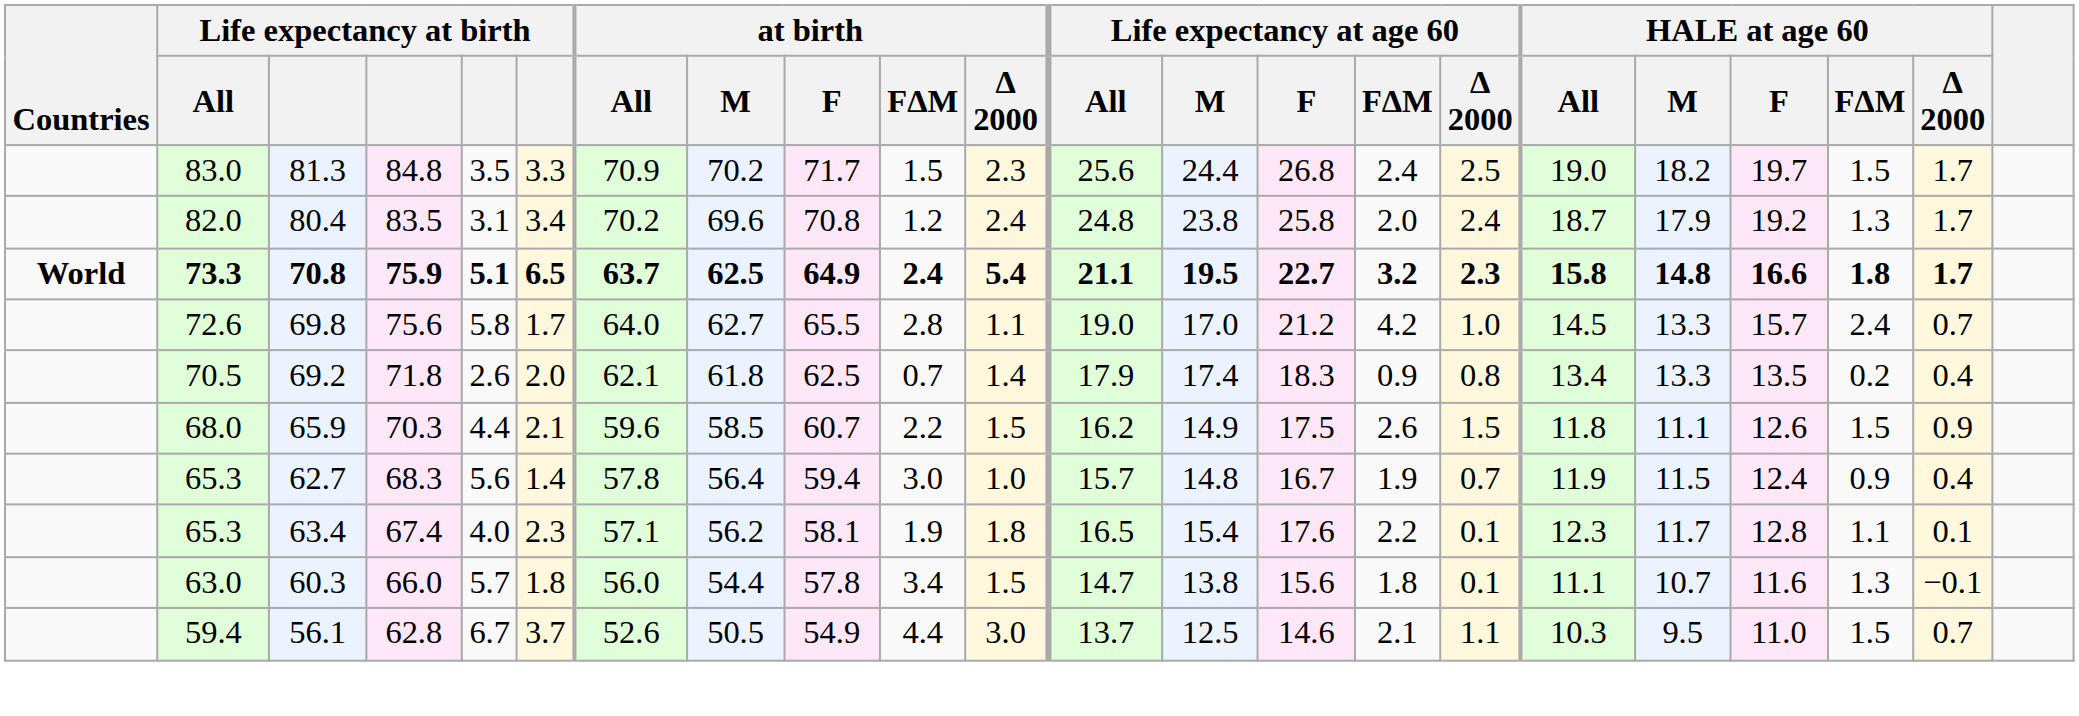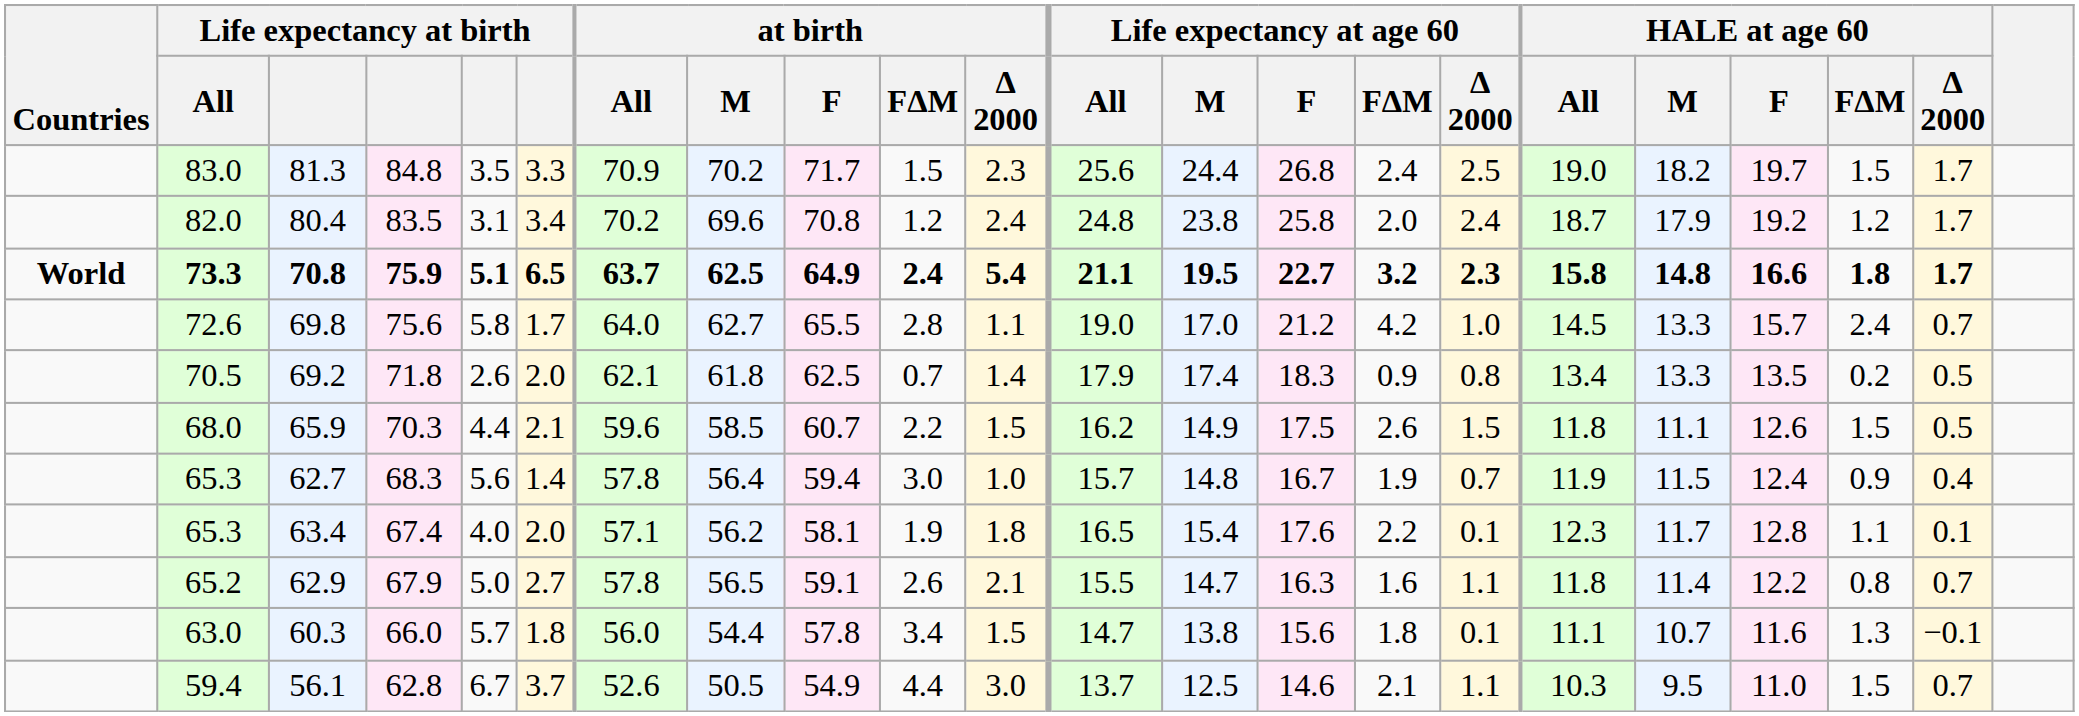 <table class="wikitable sortable static-row-numbers sort-under" style="text-align:right;">
 <tr class="static-row-header" style="text-align:center;vertical-align:bottom;">
 <th rowspan=2>Countries</th>
 <th colspan=5>Life expectancy at birth</th>
 <th colspan=5 style="border-left-width:2px;"> at birth</th>
 <th colspan=5 style="border-left-width:3px;">Life expectancy at age 60</th>
 <th colspan=5 style="border-left-width:2px;">HALE at age 60</th>
 <th rowspan=2 style="width:2em;"></th>
 </tr>
 <tr>
 <th style="width:3em;">All</th>
 <th style="width:2.5em;"></th>
 <th style="width:2.5em;"></th>
 <th></th>
 <th></th>
 <th style="width:3em; border-left-width:2px;">All</th>
 <th style="width:2.5em;">M</th>
 <th style="width:2.5em;">F</th>
 <th>FΔM</th>
 <th>Δ<br>2000</th>
 <th style="width:3em; border-left-width:3px;">All</th>
 <th style="width:2.5em;">M</th>
 <th style="width:2.5em;">F</th>
 <th>FΔM</th>
 <th>Δ<br>2000</th>
 <th style="width:3em; border-left-width:2px;">All</th>
 <th style="width:2.5em;">M</th>
 <th style="width:2.5em;">F</th>
 <th>FΔM</th>
 <th>Δ<br>2000</th>
 </tr>
 <tr>
 <td align=left></td>
 <td style="text-align:center; background:#e0ffd8;">83.0</td>
 <td style="text-align:center; background:#eaf3ff;">81.3</td>
 <td style="text-align:center; background:#fee7f6;">84.8</td>
 <td style="text-align:center;">3.5</td>
 <td style="text-align:center; background:#fff8dc;">3.3</td>
 <td style="text-align:center; background:#e0ffd8; border-left-width:2px;">70.9</td>
 <td style="text-align:center; background:#eaf3ff;">70.2</td>
 <td style="text-align:center; background:#fee7f6;">71.7</td>
 <td style="text-align:center;">1.5</td>
 <td style="text-align:center; background:#fff8dc;">2.3</td>
 <td style="text-align:center; background:#e0ffd8; border-left-width:3px;">25.6</td>
 <td style="text-align:center; background:#eaf3ff;">24.4</td>
 <td style="text-align:center; background:#fee7f6;">26.8</td>
 <td style="text-align:center;">2.4</td>
 <td style="text-align:center; background:#fff8dc;">2.5</td>
 <td style="text-align:center; background:#e0ffd8; border-left-width:2px;">19.0</td>
 <td style="text-align:center; background:#eaf3ff;">18.2</td>
 <td style="text-align:center; background:#fee7f6;">19.7</td>
 <td style="text-align:center;">1.5</td>
 <td style="text-align:center; background:#fff8dc;">1.7</td>
 <td align=center></td>
 </tr>
 <tr>
 <td align=left></td>
 <td style="text-align:center; background:#e0ffd8;">82.0</td>
 <td style="text-align:center; background:#eaf3ff;">80.4</td>
 <td style="text-align:center; background:#fee7f6;">83.5</td>
 <td style="text-align:center;">3.1</td>
 <td style="text-align:center; background:#fff8dc;">3.4</td>
 <td style="text-align:center; background:#e0ffd8; border-left-width:2px;">70.2</td>
 <td style="text-align:center; background:#eaf3ff;">69.6</td>
 <td style="text-align:center; background:#fee7f6;">70.8</td>
 <td style="text-align:center;">1.2</td>
 <td style="text-align:center; background:#fff8dc;">2.4</td>
 <td style="text-align:center; background:#e0ffd8; border-left-width:3px;">24.8</td>
 <td style="text-align:center; background:#eaf3ff;">23.8</td>
 <td style="text-align:center; background:#fee7f6;">25.8</td>
 <td style="text-align:center;">2.0</td>
 <td style="text-align:center; background:#fff8dc;">2.4</td>
 <td style="text-align:center; background:#e0ffd8; border-left-width:2px;">18.7</td>
 <td style="text-align:center; background:#eaf3ff;">17.9</td>
 <td style="text-align:center; background:#fee7f6;">19.2</td>
-<td style="text-align:center;">1.3</td>
+<td style="text-align:center;">1.2</td>
 <td style="text-align:center; background:#fff8dc;">1.7</td>
 <td align=center></td>
 </tr>
 <tr class=static-row-header>
 <td align=center><strong>World</strong></td>
 <td style="text-align:center; background:#e0ffd8;"><strong>73.3</strong></td>
 <td style="text-align:center; background:#eaf3ff;"><strong>70.8</strong></td>
 <td style="text-align:center; background:#fee7f6;"><strong>75.9</strong></td>
 <td style="text-align:center;"><strong>5.1</strong></td>
 <td style="text-align:center; background:#fff8dc;"><strong>6.5</strong></td>
 <td style="text-align:center; background:#e0ffd8; border-left-width:2px;"><strong>63.7</strong></td>
 <td style="text-align:center; background:#eaf3ff;"><strong>62.5</strong></td>
 <td style="text-align:center; background:#fee7f6;"><strong>64.9</strong></td>
 <td style="text-align:center;"><strong>2.4</strong></td>
 <td style="text-align:center; background:#fff8dc;"><strong>5.4</strong></td>
 <td style="text-align:center; background:#e0ffd8; border-left-width:3px;"><strong>21.1</strong></td>
 <td style="text-align:center; background:#eaf3ff;"><strong>19.5</strong></td>
 <td style="text-align:center; background:#fee7f6;"><strong>22.7</strong></td>
 <td style="text-align:center;"><strong>3.2</strong></td>
 <td style="text-align:center; background:#fff8dc;"><strong>2.3</strong></td>
 <td style="text-align:center; background:#e0ffd8; border-left-width:2px;"><strong>15.8</strong></td>
 <td style="text-align:center; background:#eaf3ff;"><strong>14.8</strong></td>
 <td style="text-align:center; background:#fee7f6;"><strong>16.6</strong></td>
 <td style="text-align:center;"><strong>1.8</strong></td>
 <td style="text-align:center; background:#fff8dc;"><strong>1.7</strong></td>
 <td></td>
 </tr>
 <tr>
 <td align=left></td>
 <td style="text-align:center; background:#e0ffd8;">72.6</td>
 <td style="text-align:center; background:#eaf3ff;">69.8</td>
 <td style="text-align:center; background:#fee7f6;">75.6</td>
 <td style="text-align:center;">5.8</td>
 <td style="text-align:center; background:#fff8dc;">1.7</td>
 <td style="text-align:center; background:#e0ffd8; border-left-width:2px;">64.0</td>
 <td style="text-align:center; background:#eaf3ff;">62.7</td>
 <td style="text-align:center; background:#fee7f6;">65.5</td>
 <td style="text-align:center;">2.8</td>
 <td style="text-align:center; background:#fff8dc;">1.1</td>
 <td style="text-align:center; background:#e0ffd8; border-left-width:3px;">19.0</td>
 <td style="text-align:center; background:#eaf3ff;">17.0</td>
 <td style="text-align:center; background:#fee7f6;">21.2</td>
 <td style="text-align:center;">4.2</td>
 <td style="text-align:center; background:#fff8dc;">1.0</td>
 <td style="text-align:center; background:#e0ffd8; border-left-width:2px;">14.5</td>
 <td style="text-align:center; background:#eaf3ff;">13.3</td>
 <td style="text-align:center; background:#fee7f6;">15.7</td>
 <td style="text-align:center;">2.4</td>
 <td style="text-align:center; background:#fff8dc;">0.7</td>
 <td align=center></td>
 </tr>
 <tr>
 <td align=left></td>
 <td style="text-align:center; background:#e0ffd8;">70.5</td>
 <td style="text-align:center; background:#eaf3ff;">69.2</td>
 <td style="text-align:center; background:#fee7f6;">71.8</td>
 <td style="text-align:center;">2.6</td>
 <td style="text-align:center; background:#fff8dc;">2.0</td>
 <td style="text-align:center; background:#e0ffd8; border-left-width:2px;">62.1</td>
 <td style="text-align:center; background:#eaf3ff;">61.8</td>
 <td style="text-align:center; background:#fee7f6;">62.5</td>
 <td style="text-align:center;">0.7</td>
 <td style="text-align:center; background:#fff8dc;">1.4</td>
 <td style="text-align:center; background:#e0ffd8; border-left-width:3px;">17.9</td>
 <td style="text-align:center; background:#eaf3ff;">17.4</td>
 <td style="text-align:center; background:#fee7f6;">18.3</td>
 <td style="text-align:center;">0.9</td>
 <td style="text-align:center; background:#fff8dc;">0.8</td>
 <td style="text-align:center; background:#e0ffd8; border-left-width:2px;">13.4</td>
 <td style="text-align:center; background:#eaf3ff;">13.3</td>
 <td style="text-align:center; background:#fee7f6;">13.5</td>
 <td style="text-align:center;">0.2</td>
-<td style="text-align:center; background:#fff8dc;">0.4</td>
+<td style="text-align:center; background:#fff8dc;">0.5</td>
 <td align=center></td>
 </tr>
 <tr>
 <td align=left></td>
 <td style="text-align:center; background:#e0ffd8;">68.0</td>
 <td style="text-align:center; background:#eaf3ff;">65.9</td>
 <td style="text-align:center; background:#fee7f6;">70.3</td>
 <td style="text-align:center;">4.4</td>
 <td style="text-align:center; background:#fff8dc;">2.1</td>
 <td style="text-align:center; background:#e0ffd8; border-left-width:2px;">59.6</td>
 <td style="text-align:center; background:#eaf3ff;">58.5</td>
 <td style="text-align:center; background:#fee7f6;">60.7</td>
 <td style="text-align:center;">2.2</td>
 <td style="text-align:center; background:#fff8dc;">1.5</td>
 <td style="text-align:center; background:#e0ffd8; border-left-width:3px;">16.2</td>
 <td style="text-align:center; background:#eaf3ff;">14.9</td>
 <td style="text-align:center; background:#fee7f6;">17.5</td>
 <td style="text-align:center;">2.6</td>
 <td style="text-align:center; background:#fff8dc;">1.5</td>
 <td style="text-align:center; background:#e0ffd8; border-left-width:2px;">11.8</td>
 <td style="text-align:center; background:#eaf3ff;">11.1</td>
 <td style="text-align:center; background:#fee7f6;">12.6</td>
 <td style="text-align:center;">1.5</td>
-<td style="text-align:center; background:#fff8dc;">0.9</td>
+<td style="text-align:center; background:#fff8dc;">0.5</td>
 <td align=center></td>
 </tr>
 <tr>
 <td align=left></td>
 <td style="text-align:center; background:#e0ffd8;">65.3</td>
 <td style="text-align:center; background:#eaf3ff;">62.7</td>
 <td style="text-align:center; background:#fee7f6;">68.3</td>
 <td style="text-align:center;">5.6</td>
 <td style="text-align:center; background:#fff8dc;">1.4</td>
 <td style="text-align:center; background:#e0ffd8; border-left-width:2px;">57.8</td>
 <td style="text-align:center; background:#eaf3ff;">56.4</td>
 <td style="text-align:center; background:#fee7f6;">59.4</td>
 <td style="text-align:center;">3.0</td>
 <td style="text-align:center; background:#fff8dc;">1.0</td>
 <td style="text-align:center; background:#e0ffd8; border-left-width:3px;">15.7</td>
 <td style="text-align:center; background:#eaf3ff;">14.8</td>
 <td style="text-align:center; background:#fee7f6;">16.7</td>
 <td style="text-align:center;">1.9</td>
 <td style="text-align:center; background:#fff8dc;">0.7</td>
 <td style="text-align:center; background:#e0ffd8; border-left-width:2px;">11.9</td>
 <td style="text-align:center; background:#eaf3ff;">11.5</td>
 <td style="text-align:center; background:#fee7f6;">12.4</td>
 <td style="text-align:center;">0.9</td>
 <td style="text-align:center; background:#fff8dc;">0.4</td>
 <td align=center></td>
 </tr>
 <tr>
 <td align=left></td>
 <td style="text-align:center; background:#e0ffd8;">65.3</td>
 <td style="text-align:center; background:#eaf3ff;">63.4</td>
 <td style="text-align:center; background:#fee7f6;">67.4</td>
 <td style="text-align:center;">4.0</td>
-<td style="text-align:center; background:#fff8dc;">2.3</td>
+<td style="text-align:center; background:#fff8dc;">2.0</td>
 <td style="text-align:center; background:#e0ffd8; border-left-width:2px;">57.1</td>
 <td style="text-align:center; background:#eaf3ff;">56.2</td>
 <td style="text-align:center; background:#fee7f6;">58.1</td>
 <td style="text-align:center;">1.9</td>
 <td style="text-align:center; background:#fff8dc;">1.8</td>
 <td style="text-align:center; background:#e0ffd8; border-left-width:3px;">16.5</td>
 <td style="text-align:center; background:#eaf3ff;">15.4</td>
 <td style="text-align:center; background:#fee7f6;">17.6</td>
 <td style="text-align:center;">2.2</td>
 <td style="text-align:center; background:#fff8dc;">0.1</td>
 <td style="text-align:center; background:#e0ffd8; border-left-width:2px;">12.3</td>
 <td style="text-align:center; background:#eaf3ff;">11.7</td>
 <td style="text-align:center; background:#fee7f6;">12.8</td>
 <td style="text-align:center;">1.1</td>
 <td style="text-align:center; background:#fff8dc;">0.1</td>
+<td align=center></td>
+</tr>
+<tr>
+<td align=left></td>
+<td style="text-align:center; background:#e0ffd8;">65.2</td>
+<td style="text-align:center; background:#eaf3ff;">62.9</td>
+<td style="text-align:center; background:#fee7f6;">67.9</td>
+<td style="text-align:center;">5.0</td>
+<td style="text-align:center; background:#fff8dc;">2.7</td>
+<td style="text-align:center; background:#e0ffd8; border-left-width:2px;">57.8</td>
+<td style="text-align:center; background:#eaf3ff;">56.5</td>
+<td style="text-align:center; background:#fee7f6;">59.1</td>
+<td style="text-align:center;">2.6</td>
+<td style="text-align:center; background:#fff8dc;">2.1</td>
+<td style="text-align:center; background:#e0ffd8; border-left-width:3px;">15.5</td>
+<td style="text-align:center; background:#eaf3ff;">14.7</td>
+<td style="text-align:center; background:#fee7f6;">16.3</td>
+<td style="text-align:center;">1.6</td>
+<td style="text-align:center; background:#fff8dc;">1.1</td>
+<td style="text-align:center; background:#e0ffd8; border-left-width:2px;">11.8</td>
+<td style="text-align:center; background:#eaf3ff;">11.4</td>
+<td style="text-align:center; background:#fee7f6;">12.2</td>
+<td style="text-align:center;">0.8</td>
+<td style="text-align:center; background:#fff8dc;">0.7</td>
 <td align=center></td>
 </tr>
 <tr>
 <td align=left></td>
 <td style="text-align:center; background:#e0ffd8;">63.0</td>
 <td style="text-align:center; background:#eaf3ff;">60.3</td>
 <td style="text-align:center; background:#fee7f6;">66.0</td>
 <td style="text-align:center;">5.7</td>
 <td style="text-align:center; background:#fff8dc;">1.8</td>
 <td style="text-align:center; background:#e0ffd8; border-left-width:2px;">56.0</td>
 <td style="text-align:center; background:#eaf3ff;">54.4</td>
 <td style="text-align:center; background:#fee7f6;">57.8</td>
 <td style="text-align:center;">3.4</td>
 <td style="text-align:center; background:#fff8dc;">1.5</td>
 <td style="text-align:center; background:#e0ffd8; border-left-width:3px;">14.7</td>
 <td style="text-align:center; background:#eaf3ff;">13.8</td>
 <td style="text-align:center; background:#fee7f6;">15.6</td>
 <td style="text-align:center;">1.8</td>
 <td style="text-align:center; background:#fff8dc;">0.1</td>
 <td style="text-align:center; background:#e0ffd8; border-left-width:2px;">11.1</td>
 <td style="text-align:center; background:#eaf3ff;">10.7</td>
 <td style="text-align:center; background:#fee7f6;">11.6</td>
 <td style="text-align:center;">1.3</td>
 <td style="text-align:center; background:#fff8dc;">−0.1</td>
 <td align=center></td>
 </tr>
 <tr>
 <td align=left></td>
 <td style="text-align:center; background:#e0ffd8;">59.4</td>
 <td style="text-align:center; background:#eaf3ff;">56.1</td>
 <td style="text-align:center; background:#fee7f6;">62.8</td>
 <td style="text-align:center;">6.7</td>
 <td style="text-align:center; background:#fff8dc;">3.7</td>
 <td style="text-align:center; background:#e0ffd8; border-left-width:2px;">52.6</td>
 <td style="text-align:center; background:#eaf3ff;">50.5</td>
 <td style="text-align:center; background:#fee7f6;">54.9</td>
 <td style="text-align:center;">4.4</td>
 <td style="text-align:center; background:#fff8dc;">3.0</td>
 <td style="text-align:center; background:#e0ffd8; border-left-width:3px;">13.7</td>
 <td style="text-align:center; background:#eaf3ff;">12.5</td>
 <td style="text-align:center; background:#fee7f6;">14.6</td>
 <td style="text-align:center;">2.1</td>
 <td style="text-align:center; background:#fff8dc;">1.1</td>
 <td style="text-align:center; background:#e0ffd8; border-left-width:2px;">10.3</td>
 <td style="text-align:center; background:#eaf3ff;">9.5</td>
 <td style="text-align:center; background:#fee7f6;">11.0</td>
 <td style="text-align:center;">1.5</td>
 <td style="text-align:center; background:#fff8dc;">0.7</td>
 <td align=center></td>
 </tr>
 </table>
